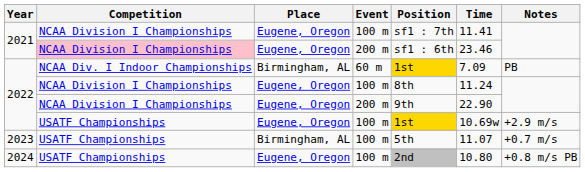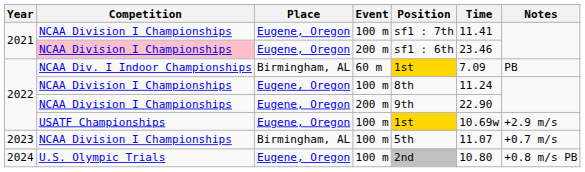 <table class="wikitable">
 <tr>
 <th>Year</th>
 <th>Competition</th>
 <th>Place</th>
 <th>Event</th>
 <th>Position</th>
 <th>Time</th>
 <th>Notes</th>
 </tr>
 <tr>
 <td rowspan=2>2021</td>
 <td><a href='#'>NCAA Division I Championships</a></td>
 <td><a href='#'>Eugene, Oregon</a></td>
 <td>100 m</td>
 <td>sf1 : 7th</td>
 <td>11.41</td>
 </tr>
 <tr>
 <td style="background: pink;"><a href='#'>NCAA Division I Championships</a></td>
 <td><a href='#'>Eugene, Oregon</a></td>
 <td>200 m</td>
 <td>sf1 : 6th</td>
 <td>23.46</td>
 </tr>
 <tr>
 <td rowspan=4>2022</td>
 <td><a href='#'>NCAA Div. I Indoor Championships</a></td>
 <td>Birmingham, AL</td>
 <td>60 m</td>
 <td bgcolor=gold>1st</td>
 <td>7.09</td>
 <td>PB</td>
 </tr>
 <tr>
 <td><a href='#'>NCAA Division I Championships</a></td>
 <td><a href='#'>Eugene, Oregon</a></td>
 <td>100 m</td>
 <td>8th</td>
 <td>11.24</td>
 </tr>
 <tr>
 <td><a href='#'>NCAA Division I Championships</a></td>
 <td><a href='#'>Eugene, Oregon</a></td>
 <td>200 m</td>
 <td>9th</td>
 <td>22.90</td>
 </tr>
 <tr>
 <td><a href='#'>USATF Championships</a></td>
 <td><a href='#'>Eugene, Oregon</a></td>
 <td>100 m</td>
 <td bgcolor=gold>1st</td>
 <td>10.69w</td>
 <td>+2.9 m/s</td>
 </tr>
 <tr>
 <td>2023</td>
-<td><a href='#'>USATF Championships</a></td>
+<td><a href='#'>NCAA Division I Championships</a></td>
 <td>Birmingham, AL</td>
 <td>100 m</td>
 <td>5th</td>
 <td>11.07</td>
 <td>+0.7 m/s</td>
 </tr>
 <tr>
 <td>2024</td>
-<td><a href='#'>USATF Championships</a></td>
+<td><a href='#'>U.S. Olympic Trials</a></td>
 <td><a href='#'>Eugene, Oregon</a></td>
 <td>100 m</td>
 <td bgcolor=silver>2nd</td>
 <td>10.80</td>
 <td>+0.8 m/s PB</td>
 </tr>
 </table>
